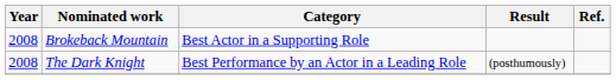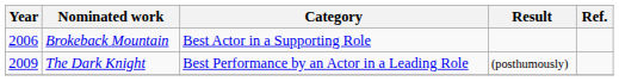 <table class="wikitable sortable" width=75%>
 <tr>
 <th width = 33px>Year</th>
 <th>Nominated work</th>
 <th>Category</th>
 <th>Result</th>
 <th width = 33px>Ref.</th>
 </tr>
 <tr>
-<td><a href='#'>2008</a></td>
+<td><a href='#'>2006</a></td>
 <td><em><a href='#'>Brokeback Mountain</a></em></td>
 <td><a href='#'>Best Actor in a Supporting Role</a></td>
 <td></td>
 <td></td>
 </tr>
 <tr>
-<td><a href='#'>2008</a></td>
+<td><a href='#'>2009</a></td>
 <td><em><a href='#'>The Dark Knight</a></em></td>
 <td><a href='#'>Best Performance by an Actor in a Leading Role</a></td>
 <td> <small>(posthumously)</small></td>
 <td></td>
 </tr>
 <tr>
 </tr>
 </table>
